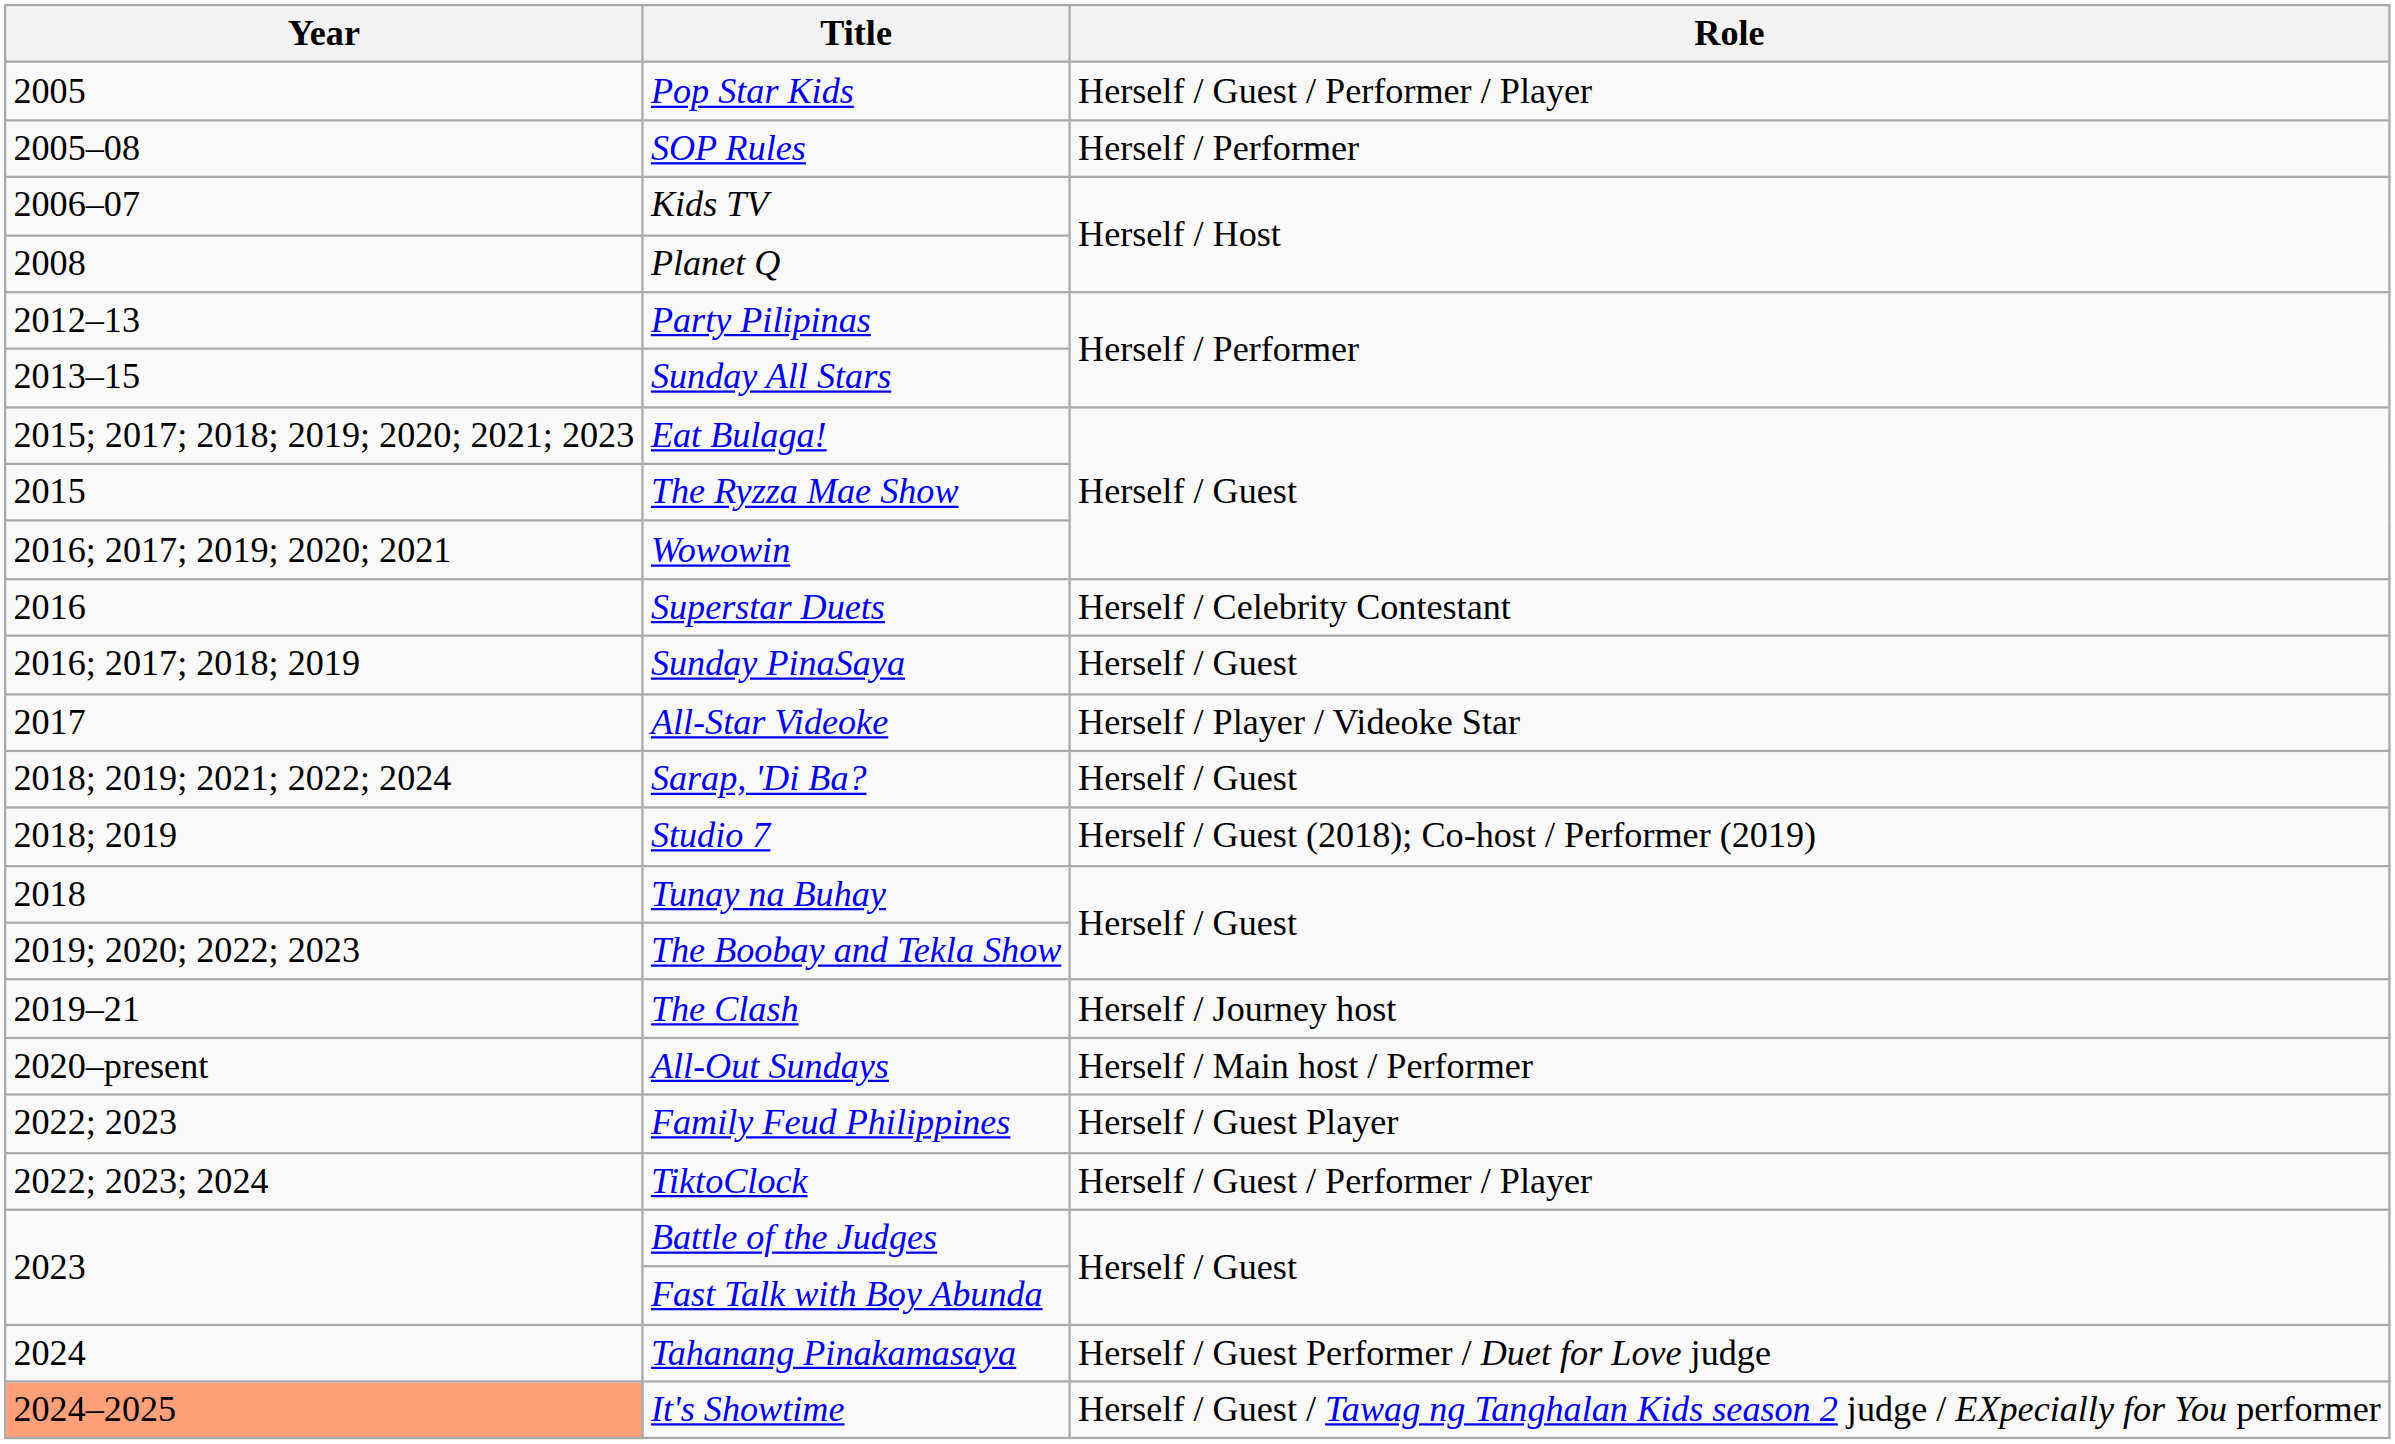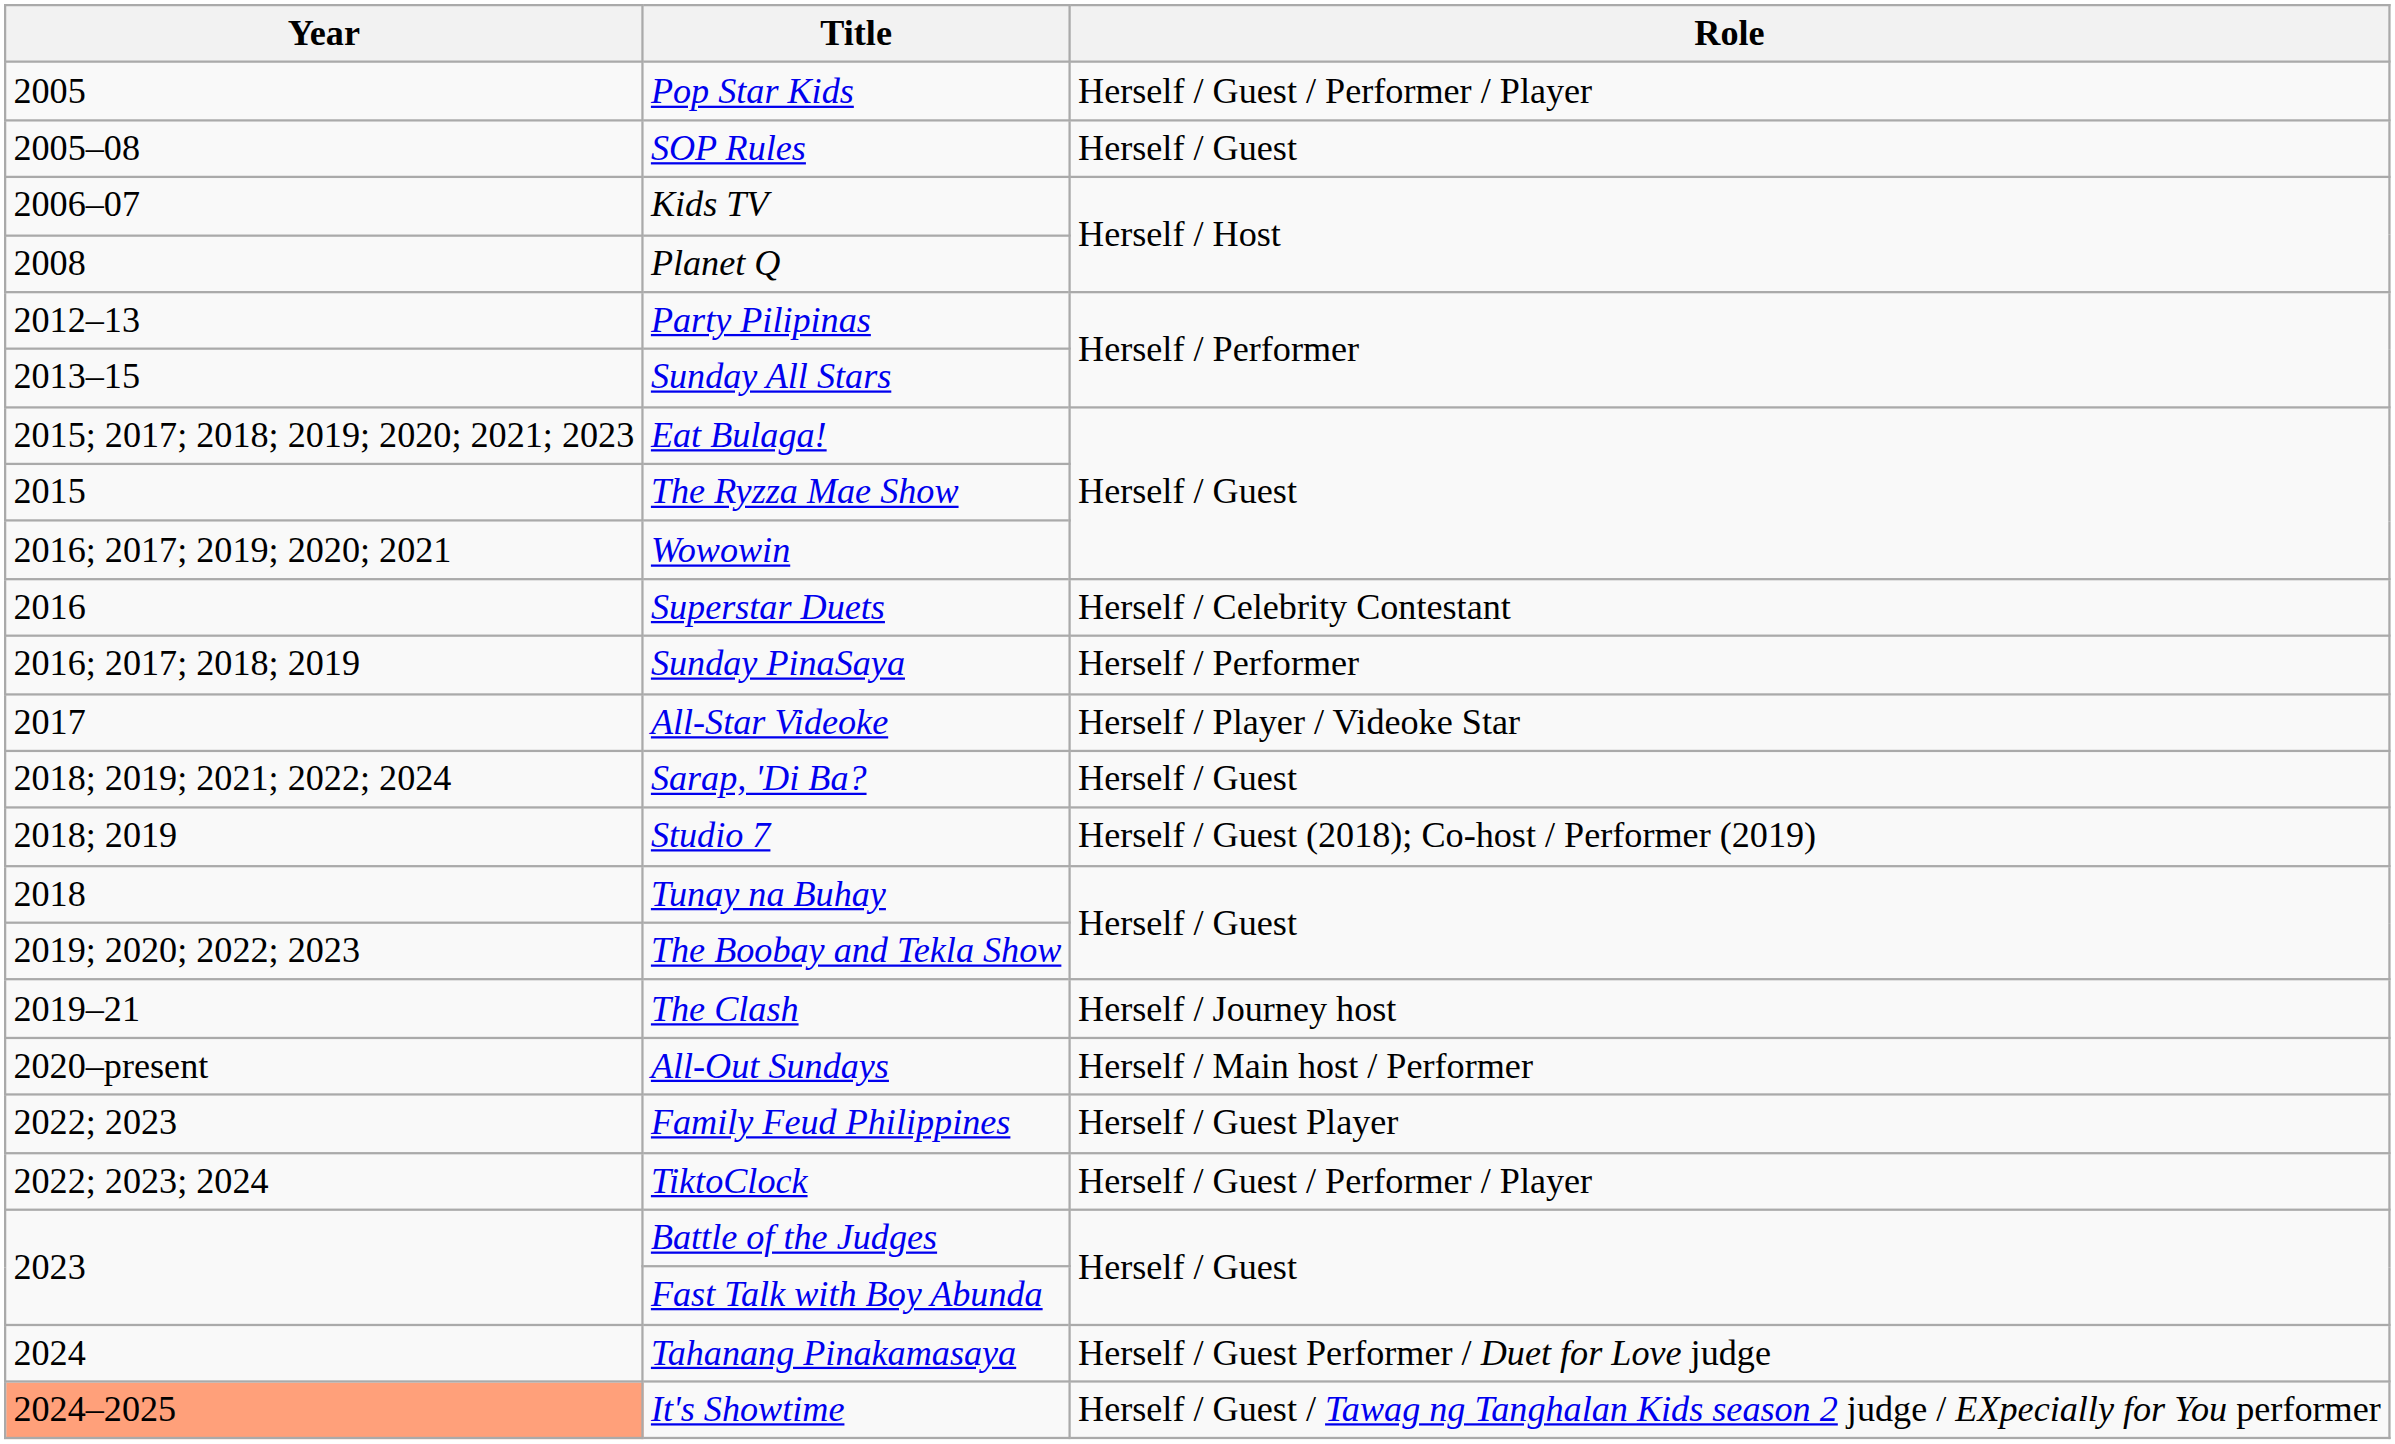 <table class="wikitable sortable">
 <tr>
 <th>Year</th>
 <th>Title</th>
 <th>Role</th>
 </tr>
 <tr>
 <td>2005</td>
 <td><em><a href='#'>Pop Star Kids</a></em></td>
 <td>Herself / Guest / Performer / Player</td>
 </tr>
 <tr>
 <td>2005–08</td>
 <td><em><a href='#'>SOP Rules</a></em></td>
-<td>Herself / Performer</td>
+<td>Herself / Guest</td>
 </tr>
 <tr>
 <td>2006–07</td>
 <td><em>Kids TV</em></td>
 <td rowspan="2">Herself / Host</td>
 </tr>
 <tr>
 <td>2008</td>
 <td><em>Planet Q</em></td>
 </tr>
 <tr>
 <td>2012–13</td>
 <td><em><a href='#'>Party Pilipinas</a></em></td>
 <td rowspan="2">Herself / Performer</td>
 </tr>
 <tr>
 <td>2013–15</td>
 <td><em><a href='#'>Sunday All Stars</a></em></td>
 </tr>
 <tr>
 <td>2015; 2017; 2018; 2019; 2020; 2021; 2023</td>
 <td><em><a href='#'>Eat Bulaga!</a></em></td>
 <td rowspan="3">Herself / Guest</td>
 </tr>
 <tr>
 <td>2015</td>
 <td><em><a href='#'>The Ryzza Mae Show</a></em></td>
 </tr>
 <tr>
 <td>2016; 2017; 2019; 2020; 2021</td>
 <td><em><a href='#'>Wowowin</a></em></td>
 </tr>
 <tr>
 <td>2016</td>
 <td><em><a href='#'>Superstar Duets</a></em></td>
 <td>Herself / Celebrity Contestant</td>
 </tr>
 <tr>
 <td>2016; 2017; 2018; 2019</td>
 <td><em><a href='#'>Sunday PinaSaya</a></em></td>
-<td>Herself / Guest</td>
+<td>Herself / Performer</td>
 </tr>
 <tr>
 <td>2017</td>
 <td><em><a href='#'>All-Star Videoke</a></em></td>
 <td>Herself / Player / Videoke Star</td>
 </tr>
 <tr>
 <td>2018; 2019; 2021; 2022; 2024</td>
 <td><em><a href='#'>Sarap, 'Di Ba?</a></em></td>
 <td>Herself / Guest</td>
 </tr>
 <tr>
 <td>2018; 2019</td>
 <td><em><a href='#'>Studio 7</a></em></td>
 <td>Herself / Guest (2018); Co-host / Performer (2019)</td>
 </tr>
 <tr>
 <td>2018</td>
 <td><em><a href='#'>Tunay na Buhay</a></em></td>
 <td rowspan="2">Herself / Guest</td>
 </tr>
 <tr>
 <td>2019; 2020; 2022; 2023</td>
 <td><em><a href='#'>The Boobay and Tekla Show</a></em></td>
 </tr>
 <tr>
 <td>2019–21</td>
 <td><em><a href='#'>The Clash</a></em></td>
 <td>Herself / Journey host</td>
 </tr>
 <tr>
 <td>2020–present</td>
 <td><em><a href='#'>All-Out Sundays</a></em></td>
 <td>Herself / Main host / Performer</td>
 </tr>
 <tr>
 <td>2022; 2023</td>
 <td><em><a href='#'>Family Feud Philippines</a></em></td>
 <td>Herself / Guest Player</td>
 </tr>
 <tr>
 <td>2022; 2023; 2024</td>
 <td><em><a href='#'>TiktoClock</a></em></td>
 <td>Herself / Guest / Performer / Player</td>
 </tr>
 <tr>
 <td rowspan="2">2023</td>
 <td><em><a href='#'>Battle of the Judges</a></em></td>
 <td rowspan="2">Herself / Guest</td>
 </tr>
 <tr>
 <td><em><a href='#'>Fast Talk with Boy Abunda</a></em></td>
 </tr>
 <tr>
 <td>2024</td>
 <td><em><a href='#'>Tahanang Pinakamasaya</a></em></td>
 <td>Herself / Guest Performer / <em>Duet for Love</em> judge</td>
 </tr>
 <tr>
 <td style="background: lightsalmon;">2024–2025</td>
 <td><em><a href='#'>It's Showtime</a></em></td>
 <td>Herself / Guest / <em><a href='#'>Tawag ng Tanghalan Kids season 2</a></em> judge / <em>EXpecially for You</em> performer</td>
 </tr>
 </table>
